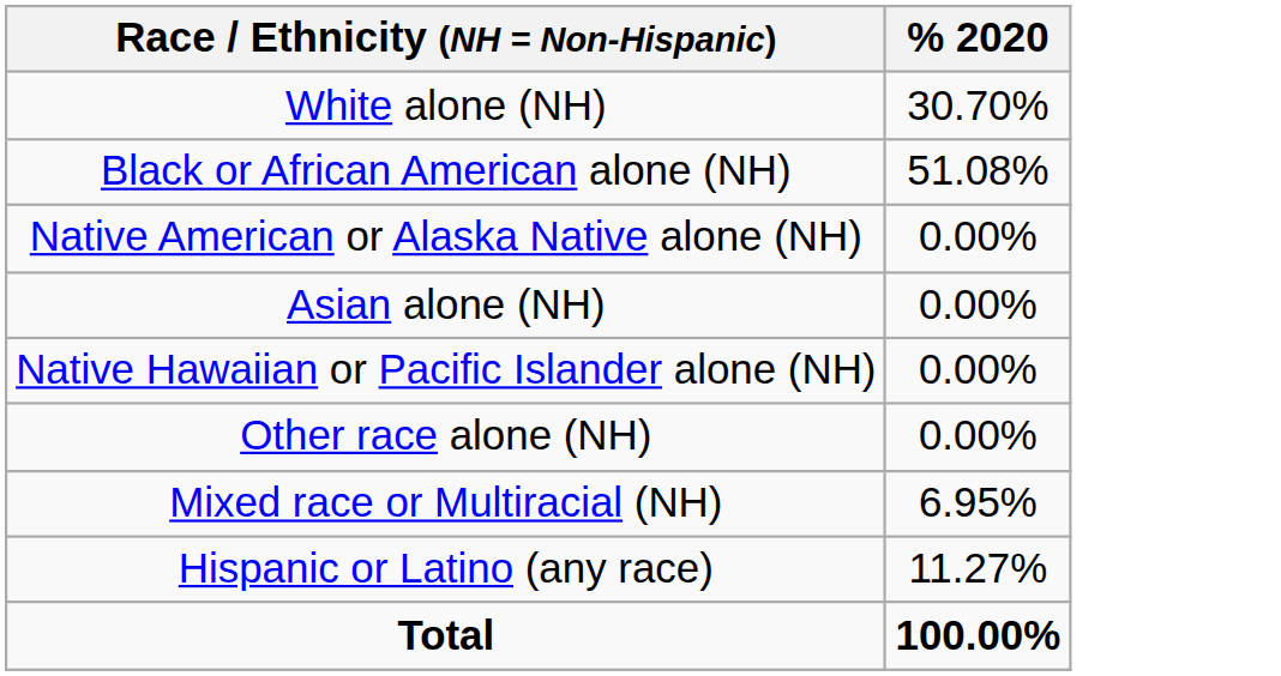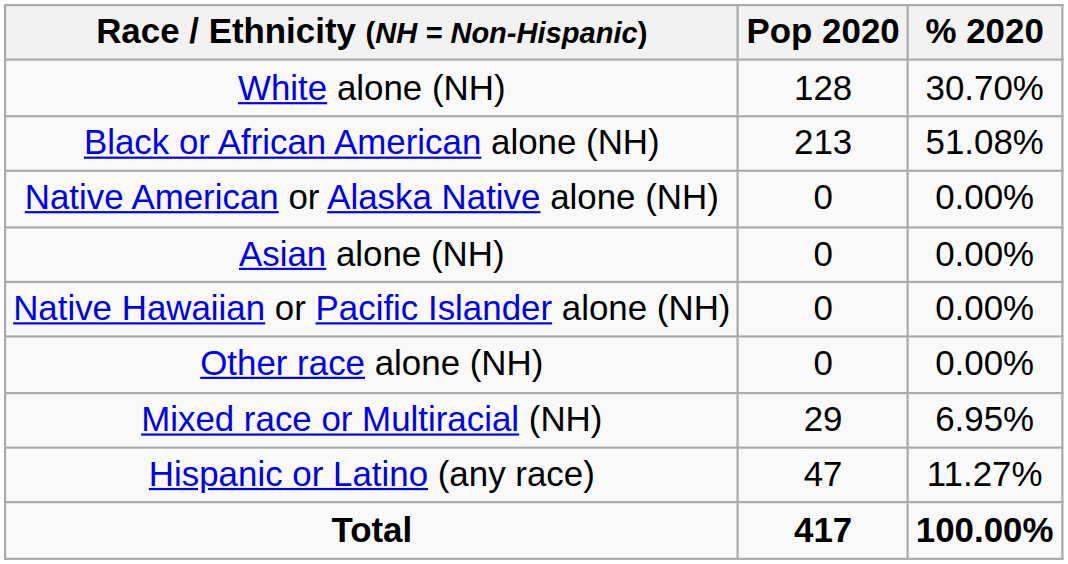 <table class="wikitable" style="text-align:center;">
 <tr>
 <th>Race / Ethnicity <small>(<em>NH = Non-Hispanic</em>)</small></th>
+<th>Pop 2020</th>
 <th>% 2020</th>
 </tr>
 <tr>
 <td><a href='#'>White</a> alone (NH)</td>
+<td>128</td>
 <td>30.70%</td>
 </tr>
 <tr>
 <td><a href='#'>Black or African American</a> alone (NH)</td>
+<td>213</td>
 <td>51.08%</td>
 </tr>
 <tr>
 <td><a href='#'>Native American</a> or <a href='#'>Alaska Native</a> alone (NH)</td>
+<td>0</td>
 <td>0.00%</td>
 </tr>
 <tr>
 <td><a href='#'>Asian</a> alone (NH)</td>
+<td>0</td>
 <td>0.00%</td>
 </tr>
 <tr>
 <td><a href='#'>Native Hawaiian</a> or <a href='#'>Pacific Islander</a> alone (NH)</td>
+<td>0</td>
 <td>0.00%</td>
 </tr>
 <tr>
 <td><a href='#'>Other race</a> alone (NH)</td>
+<td>0</td>
 <td>0.00%</td>
 </tr>
 <tr>
 <td><a href='#'>Mixed race or Multiracial</a> (NH)</td>
+<td>29</td>
 <td>6.95%</td>
 </tr>
 <tr>
 <td><a href='#'>Hispanic or Latino</a> (any race)</td>
+<td>47</td>
 <td>11.27%</td>
 </tr>
 <tr>
 <td><strong>Total</strong></td>
+<td><strong>417</strong></td>
 <td><strong>100.00%</strong></td>
 </tr>
 </table>
